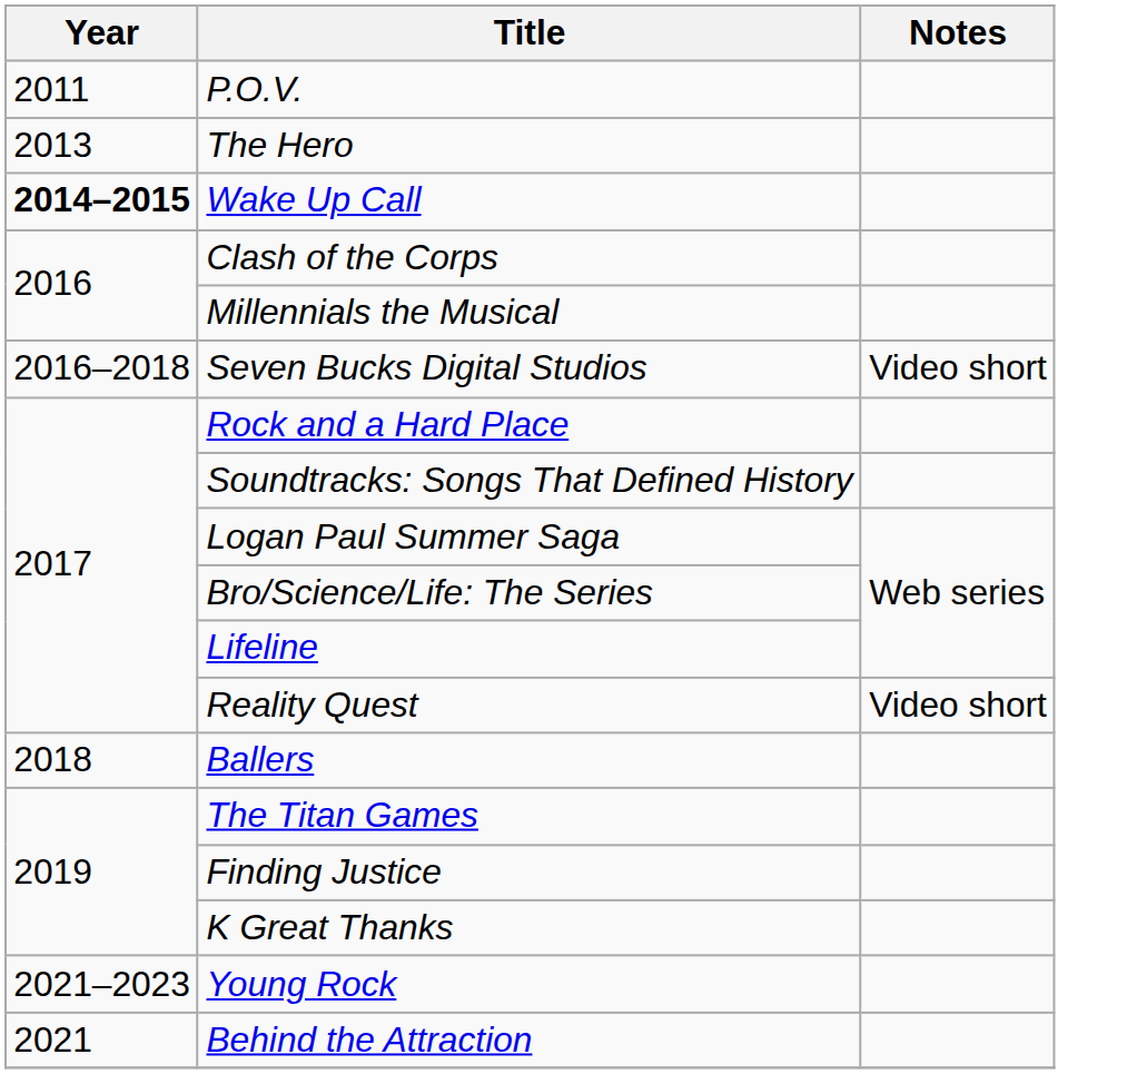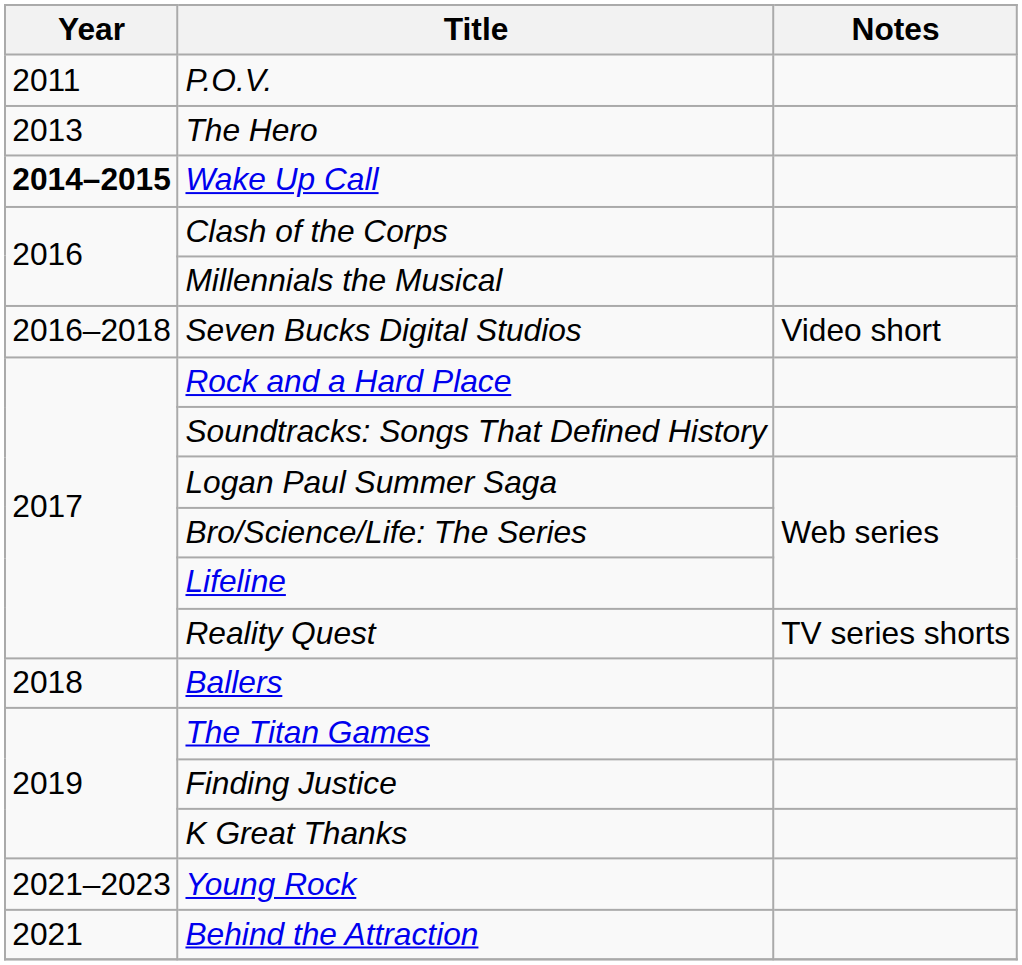 <table class="wikitable">
 <tr>
 <th>Year</th>
 <th>Title</th>
 <th>Notes</th>
 </tr>
 <tr>
 <td>2011</td>
 <td><em>P.O.V.</em></td>
 <td></td>
 </tr>
 <tr>
 <td>2013</td>
 <td><em>The Hero</em></td>
 <td></td>
 </tr>
 <tr>
 <td><strong>2014–2015</strong></td>
 <td><a href='#'><em>Wake Up Call</em></a></td>
 <td></td>
 </tr>
 <tr>
 <td rowspan="2">2016</td>
 <td><em>Clash of the Corps</em></td>
 <td></td>
 </tr>
 <tr>
 <td><em>Millennials the Musical</em></td>
 <td></td>
 </tr>
 <tr>
 <td>2016–2018</td>
 <td><em>Seven Bucks Digital Studios</em></td>
 <td>Video short</td>
 </tr>
 <tr>
 <td rowspan="6">2017</td>
 <td><a href='#'><em>Rock and a Hard Place</em></a></td>
 <td></td>
 </tr>
 <tr>
 <td><em>Soundtracks: Songs That Defined History</em></td>
 <td></td>
 </tr>
 <tr>
 <td><em>Logan Paul Summer Saga</em></td>
 <td rowspan=3>Web series</td>
 </tr>
 <tr>
 <td><em>Bro/Science/Life: The Series</em></td>
 </tr>
 <tr>
 <td><a href='#'><em>Lifeline</em></a></td>
 </tr>
 <tr>
 <td><em>Reality Quest</em></td>
-<td>Video short</td>
+<td>TV series shorts</td>
 </tr>
 <tr>
 <td>2018</td>
 <td><em><a href='#'>Ballers</a></em></td>
 <td></td>
 </tr>
 <tr>
 <td rowspan="3">2019</td>
 <td><em><a href='#'>The Titan Games</a></em></td>
 <td></td>
 </tr>
 <tr>
 <td><em>Finding Justice</em></td>
 <td></td>
 </tr>
 <tr>
 <td><em>K Great Thanks</em></td>
 <td></td>
 </tr>
 <tr>
 <td>2021–2023</td>
 <td><em><a href='#'>Young Rock</a></em></td>
 <td></td>
 </tr>
 <tr>
 <td>2021</td>
 <td><em><a href='#'>Behind the Attraction</a></em></td>
 <td></td>
 </tr>
 <tr>
 </tr>
 </table>
